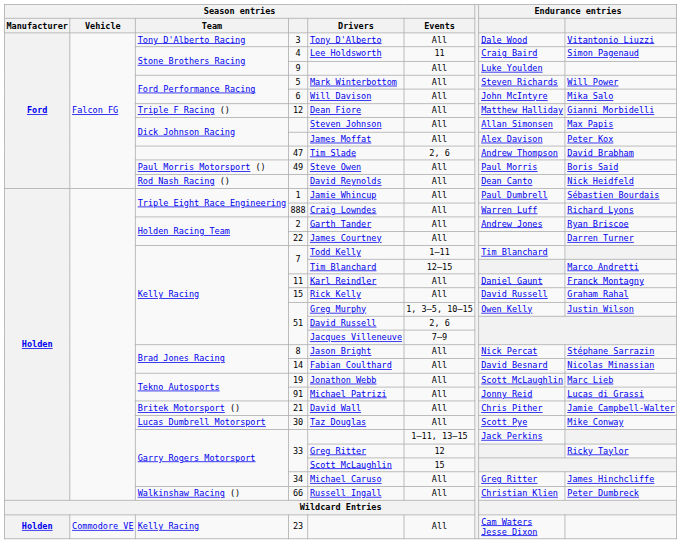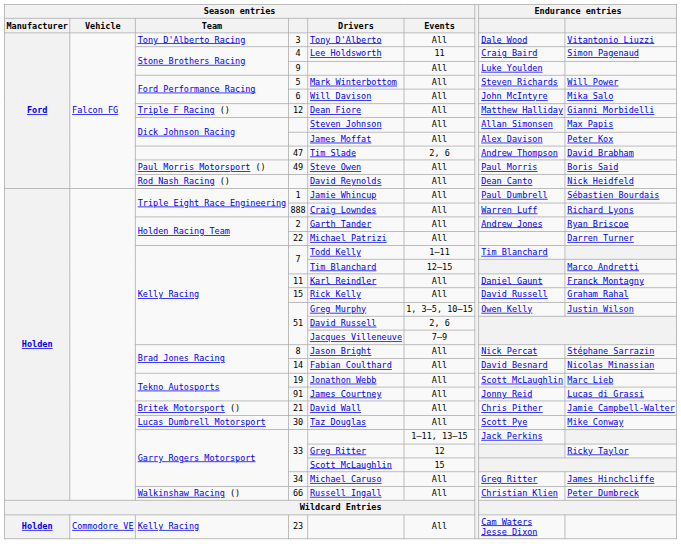 <table class="wikitable" style="font-size: 85%;">
 <tr>
 <th colspan=6>Season entries</th>
 <th rowspan=40></th>
 <th colspan=2>Endurance entries</th>
 </tr>
 <tr>
 <th>Manufacturer</th>
 <th>Vehicle</th>
 <th>Team</th>
 <th valign="middle"></th>
 <th>Drivers</th>
 <th>Events</th>
 <th></th>
 <th></th>
 </tr>
 <tr>
 <th rowspan=11><a href='#'>Ford</a></th>
 <td rowspan=11><a href='#'>Falcon FG</a></td>
 <td><a href='#'>Tony D'Alberto Racing</a></td>
 <td align="middle">3</td>
 <td> <a href='#'>Tony D'Alberto</a></td>
 <td align="center">All</td>
 <td> <a href='#'>Dale Wood</a></td>
 <td> <a href='#'>Vitantonio Liuzzi</a></td>
 </tr>
 <tr>
 <td rowspan=2><a href='#'>Stone Brothers Racing</a></td>
 <td align="middle">4</td>
 <td> <a href='#'>Lee Holdsworth</a></td>
 <td align=center>11</td>
 <td> <a href='#'>Craig Baird</a></td>
 <td> <a href='#'>Simon Pagenaud</a></td>
 </tr>
 <tr>
 <td align="middle">9</td>
 <td></td>
 <td align="center">All</td>
 <td> <a href='#'>Luke Youlden</a></td>
 <td></td>
 </tr>
 <tr>
 <td rowspan=2><a href='#'>Ford Performance Racing</a></td>
 <td align="middle">5</td>
 <td> <a href='#'>Mark Winterbottom</a></td>
 <td align="center">All</td>
 <td> <a href='#'>Steven Richards</a></td>
 <td> <a href='#'>Will Power</a></td>
 </tr>
 <tr>
 <td align="middle">6</td>
 <td> <a href='#'>Will Davison</a></td>
 <td align="center">All</td>
 <td> <a href='#'>John McIntyre</a></td>
 <td> <a href='#'>Mika Salo</a></td>
 </tr>
 <tr>
 <td><a href='#'>Triple F Racing</a> ()</td>
 <td align="middle">12</td>
 <td> <a href='#'>Dean Fiore</a></td>
 <td align="center">All</td>
 <td> <a href='#'>Matthew Halliday</a></td>
 <td> <a href='#'>Gianni Morbidelli</a></td>
 </tr>
 <tr>
 <td rowspan=2><a href='#'>Dick Johnson Racing</a></td>
 <td align="middle"></td>
 <td> <a href='#'>Steven Johnson</a></td>
 <td align="center">All</td>
 <td> <a href='#'>Allan Simonsen</a></td>
 <td> <a href='#'>Max Papis</a></td>
 </tr>
 <tr>
 <td align="middle"></td>
 <td> <a href='#'>James Moffat</a></td>
 <td align="center">All</td>
 <td> <a href='#'>Alex Davison</a></td>
 <td> <a href='#'>Peter Kox</a></td>
 </tr>
 <tr>
 <td></td>
 <td align="middle">47</td>
 <td> <a href='#'>Tim Slade</a></td>
 <td align="center">2, 6</td>
 <td> <a href='#'>Andrew Thompson</a></td>
 <td> <a href='#'>David Brabham</a></td>
 </tr>
 <tr>
 <td><a href='#'>Paul Morris Motorsport</a> ()</td>
 <td align="middle">49</td>
 <td> <a href='#'>Steve Owen</a></td>
 <td align="center">All</td>
 <td> <a href='#'>Paul Morris</a></td>
 <td> <a href='#'>Boris Said</a></td>
 </tr>
 <tr>
 <td><a href='#'>Rod Nash Racing</a> ()</td>
 <td align="middle"></td>
 <td> <a href='#'>David Reynolds</a></td>
 <td align="center">All</td>
 <td> <a href='#'>Dean Canto</a></td>
 <td> <a href='#'>Nick Heidfeld</a></td>
 </tr>
 <tr>
 <th rowspan=22><a href='#'>Holden</a></th>
 <td rowspan=22></td>
 <td rowspan=2><a href='#'>Triple Eight Race Engineering</a></td>
 <td align="middle">1</td>
 <td> <a href='#'>Jamie Whincup</a></td>
 <td align="center">All</td>
 <td> <a href='#'>Paul Dumbrell</a></td>
 <td> <a href='#'>Sébastien Bourdais</a></td>
 </tr>
 <tr>
 <td align="middle">888</td>
 <td> <a href='#'>Craig Lowndes</a></td>
 <td align="center">All</td>
 <td> <a href='#'>Warren Luff</a></td>
 <td> <a href='#'>Richard Lyons</a></td>
 </tr>
 <tr>
 <td rowspan=2><a href='#'>Holden Racing Team</a></td>
 <td align="middle">2</td>
 <td> <a href='#'>Garth Tander</a></td>
 <td align="center">All</td>
 <td> <a href='#'>Andrew Jones</a></td>
 <td> <a href='#'>Ryan Briscoe</a></td>
 </tr>
 <tr>
 <td align="middle">22</td>
-<td> <a href='#'>James Courtney</a></td>
+<td> <a href='#'>Michael Patrizi</a></td>
 <td align="center">All</td>
 <td></td>
 <td> <a href='#'>Darren Turner</a></td>
 </tr>
 <tr>
 <td rowspan=7><a href='#'>Kelly Racing</a></td>
 <td rowspan=2 align="middle">7</td>
 <td> <a href='#'>Todd Kelly</a></td>
 <td align="center">1–11</td>
 <td> <a href='#'>Tim Blanchard</a></td>
 <th></th>
 </tr>
 <tr>
 <td> <a href='#'>Tim Blanchard</a></td>
 <td align="center">12–15</td>
 <th></th>
 <td> <a href='#'>Marco Andretti</a></td>
 </tr>
 <tr>
 <td align="middle">11</td>
 <td> <a href='#'>Karl Reindler</a></td>
 <td align="center">All</td>
 <td> <a href='#'>Daniel Gaunt</a></td>
 <td> <a href='#'>Franck Montagny</a></td>
 </tr>
 <tr>
 <td align="middle">15</td>
 <td> <a href='#'>Rick Kelly</a></td>
 <td align="center">All</td>
 <td> <a href='#'>David Russell</a></td>
 <td> <a href='#'>Graham Rahal</a></td>
 </tr>
 <tr>
 <td rowspan=3 align="middle">51</td>
 <td> <a href='#'>Greg Murphy</a></td>
 <td align="center" nowrap>1, 3–5, 10–15</td>
 <td> <a href='#'>Owen Kelly</a></td>
 <td> <a href='#'>Justin Wilson</a></td>
 </tr>
 <tr>
 <td> <a href='#'>David Russell</a></td>
 <td align="center">2, 6</td>
 <th rowspan=2 colspan=2></th>
 </tr>
 <tr>
 <td> <a href='#'>Jacques Villeneuve</a></td>
 <td align="center">7–9</td>
 </tr>
 <tr>
 <td rowspan=2><a href='#'>Brad Jones Racing</a></td>
 <td align="middle">8</td>
 <td> <a href='#'>Jason Bright</a></td>
 <td align="center">All</td>
 <td> <a href='#'>Nick Percat</a></td>
 <td> <a href='#'>Stéphane Sarrazin</a></td>
 </tr>
 <tr>
 <td align="middle">14</td>
 <td> <a href='#'>Fabian Coulthard</a></td>
 <td align="center">All</td>
 <td> <a href='#'>David Besnard</a></td>
 <td> <a href='#'>Nicolas Minassian</a></td>
 </tr>
 <tr>
 <td rowspan=2><a href='#'>Tekno Autosports</a></td>
 <td align="middle">19</td>
 <td> <a href='#'>Jonathon Webb</a></td>
 <td align="center">All</td>
 <td> <a href='#'>Scott McLaughlin</a></td>
 <td> <a href='#'>Marc Lieb</a></td>
 </tr>
 <tr>
 <td align="middle">91</td>
-<td> <a href='#'>Michael Patrizi</a></td>
+<td> <a href='#'>James Courtney</a></td>
 <td align="center">All</td>
 <td> <a href='#'>Jonny Reid</a></td>
 <td> <a href='#'>Lucas di Grassi</a></td>
 </tr>
 <tr>
 <td><a href='#'>Britek Motorsport</a> ()</td>
 <td align="middle">21</td>
 <td> <a href='#'>David Wall</a></td>
 <td align="center">All</td>
 <td> <a href='#'>Chris Pither</a></td>
 <td nowrap> <a href='#'>Jamie Campbell-Walter</a></td>
 </tr>
 <tr>
 <td><a href='#'>Lucas Dumbrell Motorsport</a></td>
 <td align="middle">30</td>
 <td> <a href='#'>Taz Douglas</a></td>
 <td align="center">All</td>
 <td> <a href='#'>Scott Pye</a></td>
 <td> <a href='#'>Mike Conway</a></td>
 </tr>
 <tr>
 <td rowspan=4><a href='#'>Garry Rogers Motorsport</a></td>
 <td rowspan=3 align="middle">33</td>
 <td></td>
 <td align="center">1–11, 13–15</td>
 <td> <a href='#'>Jack Perkins</a></td>
 <th></th>
 </tr>
 <tr>
 <td> <a href='#'>Greg Ritter</a></td>
 <td align="center">12</td>
 <th></th>
 <td> <a href='#'>Ricky Taylor</a></td>
 </tr>
 <tr>
 <td> <a href='#'>Scott McLaughlin</a></td>
 <td align="center">15</td>
 <th colspan=2></th>
 </tr>
 <tr>
 <td align="middle">34</td>
 <td> <a href='#'>Michael Caruso</a></td>
 <td align="center">All</td>
 <td> <a href='#'>Greg Ritter</a></td>
 <td> <a href='#'>James Hinchcliffe</a></td>
 </tr>
 <tr>
 <td><a href='#'>Walkinshaw Racing</a> ()</td>
 <td align="middle">66</td>
 <td> <a href='#'>Russell Ingall</a></td>
 <td align="center">All</td>
 <td> <a href='#'>Christian Klien</a></td>
 <td> <a href='#'>Peter Dumbreck</a></td>
 </tr>
 <tr>
 <th colspan="9" align="center">Wildcard Entries</th>
 </tr>
 <tr>
 <th><a href='#'>Holden</a></th>
 <td><a href='#'>Commodore VE</a></td>
 <td><a href='#'>Kelly Racing</a></td>
 <td align="middle">23</td>
 <td></td>
 <td align="center">All</td>
 <td> <a href='#'>Cam Waters</a><br> <a href='#'>Jesse Dixon</a></td>
 <td></td>
 </tr>
 </table>
